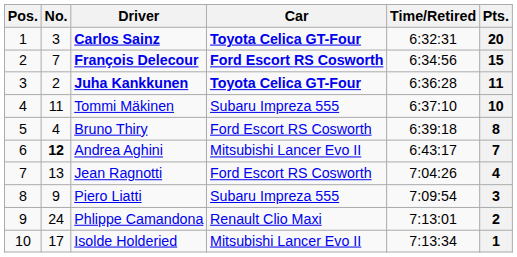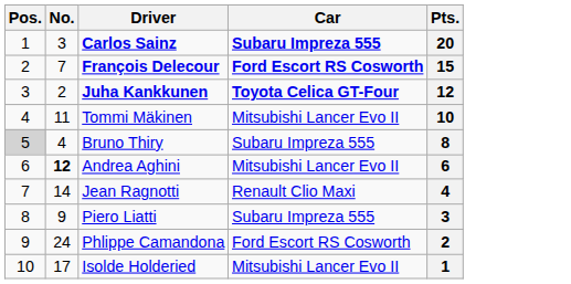 <table class="wikitable sortable" style="text-align: center; font-size: 90%; max-width: 950px;">
 <tr>
 <th>Pos.</th>
 <th>No.</th>
 <th>Driver</th>
 <th>Car</th>
-<th>Time/Retired</th>
 <th>Pts.</th>
 </tr>
 <tr>
 <td>1</td>
 <td>3</td>
 <td align="left"> <strong><a href='#'>Carlos Sainz</a></strong></td>
-<td align="left"><strong><a href='#'>Toyota Celica GT-Four</a></strong></td>
-<td>6:32:31</td>
+<td align="left"><strong><a href='#'>Subaru Impreza 555</a></strong></td>
 <th>20</th>
 </tr>
 <tr>
 <td>2</td>
 <td>7</td>
 <td align="left"> <strong><a href='#'>François Delecour</a></strong></td>
 <td align="left"><strong><a href='#'>Ford Escort RS Cosworth</a></strong></td>
-<td>6:34:56</td>
 <th>15</th>
 </tr>
 <tr>
 <td>3</td>
 <td>2</td>
 <td align="left"> <strong><a href='#'>Juha Kankkunen</a></strong></td>
 <td align="left"><strong><a href='#'>Toyota Celica GT-Four</a></strong></td>
-<td>6:36:28</td>
-<th>11</th>
+<th>12</th>
 </tr>
 <tr>
 <td>4</td>
 <td>11</td>
 <td align="left"> <a href='#'>Tommi Mäkinen</a></td>
-<td align="left"><a href='#'>Subaru Impreza 555</a></td>
-<td>6:37:10</td>
+<td align="left"><a href='#'>Mitsubishi Lancer Evo II</a></td>
 <th>10</th>
 </tr>
 <tr>
-<td>5</td>
+<td style="background: lightgrey;">5</td>
 <td>4</td>
 <td align="left"> <a href='#'>Bruno Thiry</a></td>
-<td align="left"><a href='#'>Ford Escort RS Cosworth</a></td>
-<td>6:39:18</td>
+<td align="left"><a href='#'>Subaru Impreza 555</a></td>
 <th>8</th>
 </tr>
 <tr>
 <td>6</td>
 <td><strong>12</strong></td>
 <td align="left"> <a href='#'>Andrea Aghini</a></td>
 <td align="left"><a href='#'>Mitsubishi Lancer Evo II</a></td>
-<td>6:43:17</td>
-<th>7</th>
+<th>6</th>
 </tr>
 <tr>
 <td>7</td>
-<td>13</td>
+<td>14</td>
 <td align="left"> <a href='#'>Jean Ragnotti</a></td>
-<td align="left"><a href='#'>Ford Escort RS Cosworth</a></td>
-<td>7:04:26</td>
+<td align="left"><a href='#'>Renault Clio Maxi</a></td>
 <th>4</th>
 </tr>
 <tr>
 <td>8</td>
 <td>9</td>
 <td align="left"> <a href='#'>Piero Liatti</a></td>
 <td align="left"><a href='#'>Subaru Impreza 555</a></td>
-<td>7:09:54</td>
 <th>3</th>
 </tr>
 <tr>
 <td>9</td>
 <td>24</td>
 <td align="left"> <a href='#'>Phlippe Camandona</a></td>
-<td align="left"><a href='#'>Renault Clio Maxi</a></td>
-<td>7:13:01</td>
+<td align="left"><a href='#'>Ford Escort RS Cosworth</a></td>
 <th>2</th>
 </tr>
 <tr>
 <td>10</td>
 <td>17</td>
 <td align="left"> <a href='#'>Isolde Holderied</a></td>
 <td align="left"><a href='#'>Mitsubishi Lancer Evo II</a></td>
-<td>7:13:34</td>
 <th>1</th>
 </tr>
 </table>
